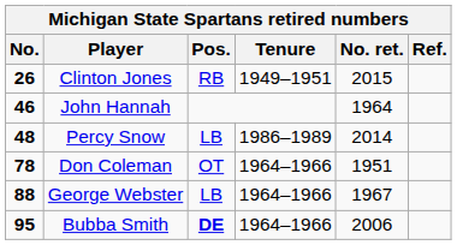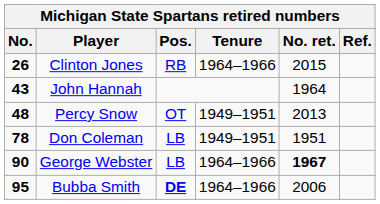 <table class="wikitable" style="text-align:center">
 <tr>
 <th colspan=6 style =><strong>Michigan State Spartans retired numbers</strong></th>
 </tr>
 <tr>
 <th style = >No.</th>
 <th style = >Player</th>
 <th style = >Pos.</th>
 <th style = >Tenure</th>
 <th style = >No. ret.</th>
 <th style = >Ref.</th>
 </tr>
 <tr>
 <td><strong>26</strong></td>
 <td><a href='#'>Clinton Jones</a></td>
 <td><a href='#'>RB</a></td>
-<td>1949–1951</td>
+<td>1964–1966</td>
 <td>2015</td>
 <td></td>
 </tr>
 <tr>
-<td><strong>46</strong></td>
+<td><strong>43</strong></td>
 <td><a href='#'>John Hannah</a> </td>
 <td colspan=2></td>
 <td>1964</td>
 <td></td>
 </tr>
 <tr>
 <td><strong>48</strong></td>
 <td><a href='#'>Percy Snow</a></td>
-<td><a href='#'>LB</a></td>
-<td>1986–1989</td>
-<td>2014</td>
+<td><a href='#'>OT</a></td>
+<td>1949–1951</td>
+<td>2013</td>
 <td></td>
 </tr>
 <tr>
 <td><strong>78</strong></td>
 <td><a href='#'>Don Coleman</a></td>
-<td><a href='#'>OT</a></td>
-<td>1964–1966</td>
+<td><a href='#'>LB</a></td>
+<td>1949–1951</td>
 <td>1951</td>
 <td></td>
 </tr>
 <tr>
-<td><strong>88</strong></td>
+<td><strong>90</strong></td>
 <td><a href='#'>George Webster</a></td>
 <td><a href='#'>LB</a></td>
 <td>1964–1966</td>
-<td>1967</td>
+<td><strong>1967</strong></td>
 <td></td>
 </tr>
 <tr>
 <td><strong>95</strong></td>
 <td><a href='#'>Bubba Smith</a></td>
 <td><strong><a href='#'>DE</a></strong></td>
 <td>1964–1966</td>
 <td>2006</td>
 <td></td>
 </tr>
 </table>
